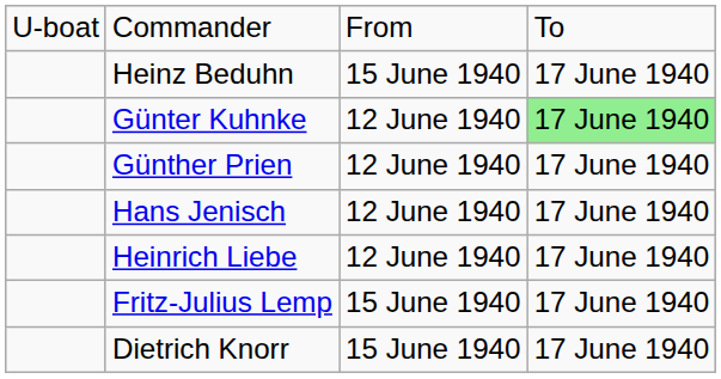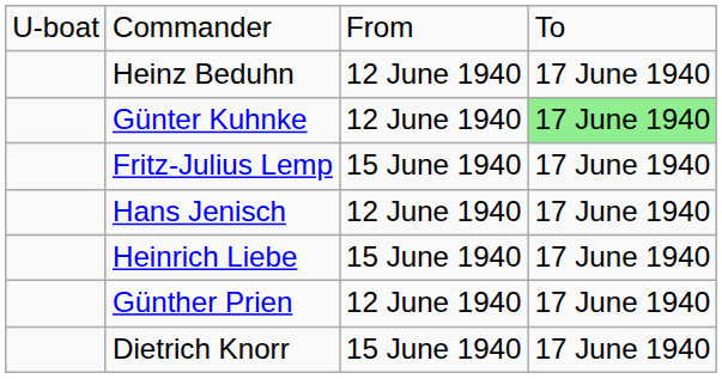 <table class="wikitable">
 <tr>
 <td>U-boat</td>
 <td>Commander</td>
 <td>From</td>
 <td>To</td>
 </tr>
 <tr>
 <td align="center"></td>
 <td align="left">Heinz Beduhn</td>
-<td align="right">15 June 1940</td>
+<td align="right">12 June 1940</td>
 <td align="right">17 June 1940</td>
 </tr>
 <tr>
 <td align="center"></td>
 <td align="left"><a href='#'>Günter Kuhnke</a></td>
 <td align="right">12 June 1940</td>
 <td align="right" style="background: lightgreen;">17 June 1940</td>
 </tr>
 <tr>
 <td align="center"></td>
-<td align="left"><a href='#'>Günther Prien</a></td>
-<td align="right">12 June 1940</td>
+<td align="left"><a href='#'>Fritz-Julius Lemp</a></td>
+<td align="right">15 June 1940</td>
 <td align="right">17 June 1940</td>
 </tr>
 <tr>
 <td align="center"></td>
 <td align="left"><a href='#'>Hans Jenisch</a></td>
 <td align="right">12 June 1940</td>
 <td align="right">17 June 1940</td>
 </tr>
 <tr>
 <td align="center"></td>
 <td align="left"><a href='#'>Heinrich Liebe</a></td>
-<td align="right">12 June 1940</td>
+<td align="right">15 June 1940</td>
 <td align="right">17 June 1940</td>
 </tr>
 <tr>
 <td align="center"></td>
-<td align="left"><a href='#'>Fritz-Julius Lemp</a></td>
-<td align="right">15 June 1940</td>
+<td align="left"><a href='#'>Günther Prien</a></td>
+<td align="right">12 June 1940</td>
 <td align="right">17 June 1940</td>
 </tr>
 <tr>
 <td align="center"></td>
 <td align="left">Dietrich Knorr</td>
 <td align="right">15 June 1940</td>
 <td align="right">17 June 1940</td>
 </tr>
 </table>
